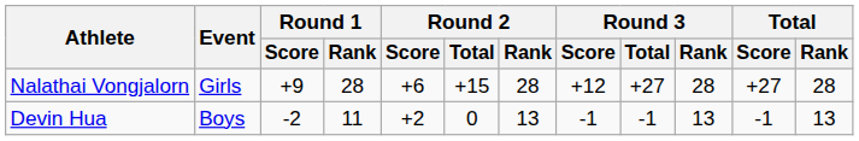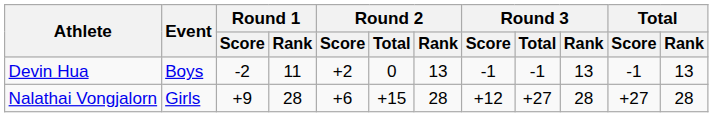 <table class="wikitable" style="font-size:90%">
 <tr>
 <th rowspan="2">Athlete</th>
 <th rowspan="2">Event</th>
 <th colspan="2">Round 1</th>
 <th colspan="3">Round 2</th>
 <th colspan="3">Round 3</th>
 <th colspan="2">Total</th>
 </tr>
 <tr style="font-size:95%">
 <th>Score</th>
 <th>Rank</th>
 <th>Score</th>
 <th>Total</th>
 <th>Rank</th>
 <th>Score</th>
 <th>Total</th>
 <th>Rank</th>
 <th>Score</th>
 <th>Rank</th>
 </tr>
 <tr align=center>
+<td align=left><a href='#'>Devin Hua</a></td>
+<td align=left><a href='#'>Boys</a></td>
+<td>-2</td>
+<td>11</td>
+<td>+2</td>
+<td>0</td>
+<td>13</td>
+<td>-1</td>
+<td>-1</td>
+<td>13</td>
+<td>-1</td>
+<td>13</td>
+</tr>
+<tr align=center>
 <td align=left><a href='#'>Nalathai Vongjalorn</a></td>
 <td align=left><a href='#'>Girls</a></td>
 <td>+9</td>
 <td>28</td>
 <td>+6</td>
 <td>+15</td>
 <td>28</td>
 <td>+12</td>
 <td>+27</td>
 <td>28</td>
 <td>+27</td>
 <td>28</td>
 </tr>
-<tr align=center>
-<td align=left><a href='#'>Devin Hua</a></td>
-<td align=left><a href='#'>Boys</a></td>
-<td>-2</td>
-<td>11</td>
-<td>+2</td>
-<td>0</td>
-<td>13</td>
-<td>-1</td>
-<td>-1</td>
-<td>13</td>
-<td>-1</td>
-<td>13</td>
-</tr>
 </table>
